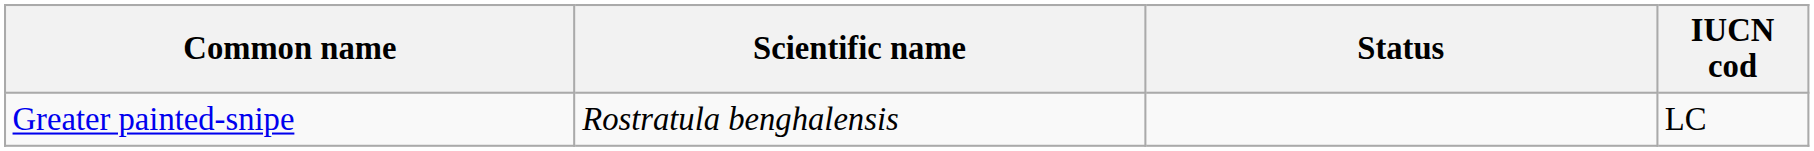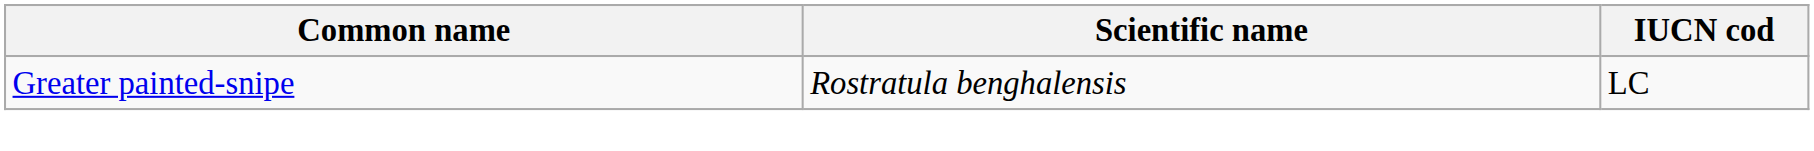 <table width=70% class="wikitable sortable">
 <tr>
 <th width=20%>Common name</th>
 <th width=20%>Scientific name</th>
-<th width=18%>Status</th>
 <th width=5%>IUCN cod</th>
 </tr>
 <tr>
 <td><a href='#'>Greater painted-snipe</a></td>
 <td><em>Rostratula benghalensis</em></td>
-<td></td>
 <td>LC</td>
 </tr>
 </table>
